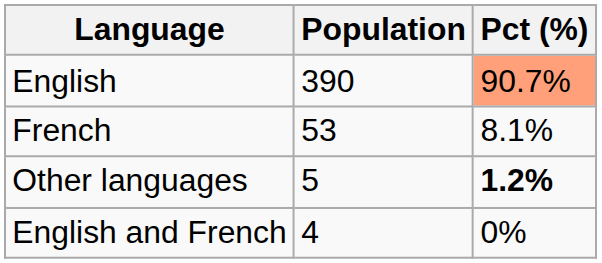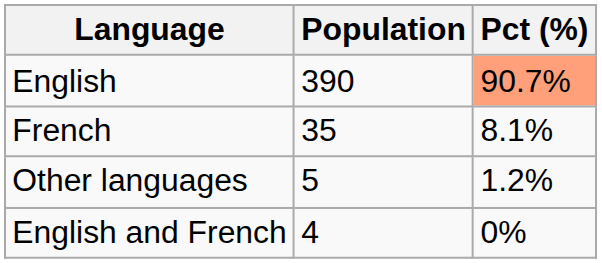 <table class="wikitable">
 <tr>
 <th>Language</th>
 <th>Population</th>
 <th>Pct (%)</th>
 </tr>
 <tr>
 <td>English</td>
 <td>390</td>
 <td style="background: lightsalmon;">90.7%</td>
 </tr>
 <tr>
 <td>French</td>
-<td>53</td>
+<td>35</td>
 <td>8.1%</td>
 </tr>
 <tr>
 <td>Other languages</td>
 <td>5</td>
-<td><strong>1.2%</strong></td>
+<td>1.2%</td>
 </tr>
 <tr>
 <td>English and French</td>
 <td>4</td>
 <td>0%</td>
 </tr>
 </table>
